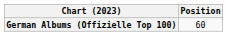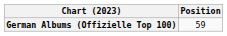 <table class="wikitable plainrowheaders" style="text-align:center">
 <tr>
 <th scope="col">Chart (2023)</th>
 <th scope="col">Position</th>
 </tr>
 <tr>
 <th scope="row">German Albums (Offizielle Top 100)</th>
-<td>60</td>
+<td>59</td>
 </tr>
 </table>
